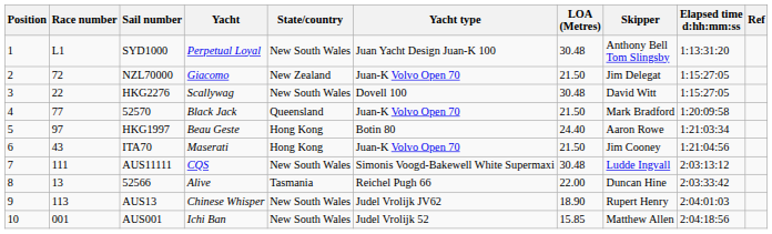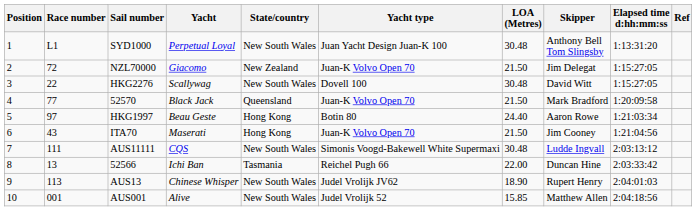 <table class="wikitable">
 <tr>
 <th>Position</th>
 <th>Race number</th>
 <th>Sail number</th>
 <th>Yacht</th>
 <th>State/country</th>
 <th>Yacht type</th>
 <th>LOA <br>(Metres)</th>
 <th>Skipper</th>
 <th>Elapsed time <br>d:hh:mm:ss</th>
 <th>Ref</th>
 </tr>
 <tr>
 <td>1</td>
 <td>L1</td>
 <td>SYD1000</td>
 <td><em><a href='#'>Perpetual Loyal</a></em></td>
 <td> New South Wales</td>
 <td>Juan Yacht Design Juan-K 100</td>
 <td>30.48</td>
 <td>Anthony Bell <br> <a href='#'>Tom Slingsby</a></td>
 <td>1:13:31:20</td>
 <td></td>
 </tr>
 <tr>
 <td>2</td>
 <td>72</td>
 <td>NZL70000</td>
 <td><em><a href='#'>Giacomo</a></em></td>
 <td> New Zealand</td>
 <td>Juan-K <a href='#'>Volvo Open 70</a></td>
 <td>21.50</td>
 <td>Jim Delegat</td>
 <td>1:15:27:05</td>
 <td></td>
 </tr>
 <tr>
 <td>3</td>
 <td>22</td>
 <td>HKG2276</td>
 <td><em>Scallywag</em></td>
 <td> New South Wales</td>
 <td>Dovell 100</td>
 <td>30.48</td>
 <td>David Witt</td>
 <td>1:15:27:05</td>
 <td></td>
 </tr>
 <tr>
 <td>4</td>
 <td>77</td>
 <td>52570</td>
 <td><em>Black Jack</em></td>
 <td> Queensland</td>
 <td>Juan-K <a href='#'>Volvo Open 70</a></td>
 <td>21.50</td>
 <td>Mark Bradford</td>
 <td>1:20:09:58</td>
 <td></td>
 </tr>
 <tr>
 <td>5</td>
 <td>97</td>
 <td>HKG1997</td>
 <td><em>Beau Geste</em></td>
 <td> Hong Kong</td>
 <td>Botin 80</td>
 <td>24.40</td>
 <td>Aaron Rowe</td>
 <td>1:21:03:34</td>
 <td></td>
 </tr>
 <tr>
 <td>6</td>
 <td>43</td>
 <td>ITA70</td>
 <td><em>Maserati</em></td>
 <td> Hong Kong</td>
 <td>Juan-K <a href='#'>Volvo Open 70</a></td>
 <td>21.50</td>
 <td>Jim Cooney</td>
 <td>1:21:04:56</td>
 <td></td>
 </tr>
 <tr>
 <td>7</td>
 <td>111</td>
 <td>AUS11111</td>
 <td><em><a href='#'>CQS</a></em></td>
 <td> New South Wales</td>
 <td>Simonis Voogd-Bakewell White Supermaxi</td>
 <td>30.48</td>
 <td><a href='#'>Ludde Ingvall</a></td>
 <td>2:03:13:12</td>
 <td></td>
 </tr>
 <tr>
 <td>8</td>
 <td>13</td>
 <td>52566</td>
-<td><em>Alive</em></td>
+<td><em>Ichi Ban</em></td>
 <td> Tasmania</td>
 <td>Reichel Pugh 66</td>
 <td>22.00</td>
 <td>Duncan Hine</td>
 <td>2:03:33:42</td>
 <td></td>
 </tr>
 <tr>
 <td>9</td>
 <td>113</td>
 <td>AUS13</td>
 <td><em>Chinese Whisper</em></td>
 <td> New South Wales</td>
 <td>Judel Vrolijk JV62</td>
 <td>18.90</td>
 <td>Rupert Henry</td>
 <td>2:04:01:03</td>
 <td></td>
 </tr>
 <tr>
 <td>10</td>
 <td>001</td>
 <td>AUS001</td>
-<td><em>Ichi Ban</em></td>
+<td><em>Alive</em></td>
 <td> New South Wales</td>
 <td>Judel Vrolijk 52</td>
 <td>15.85</td>
 <td>Matthew Allen</td>
 <td>2:04:18:56</td>
 <td></td>
 </tr>
 </table>
